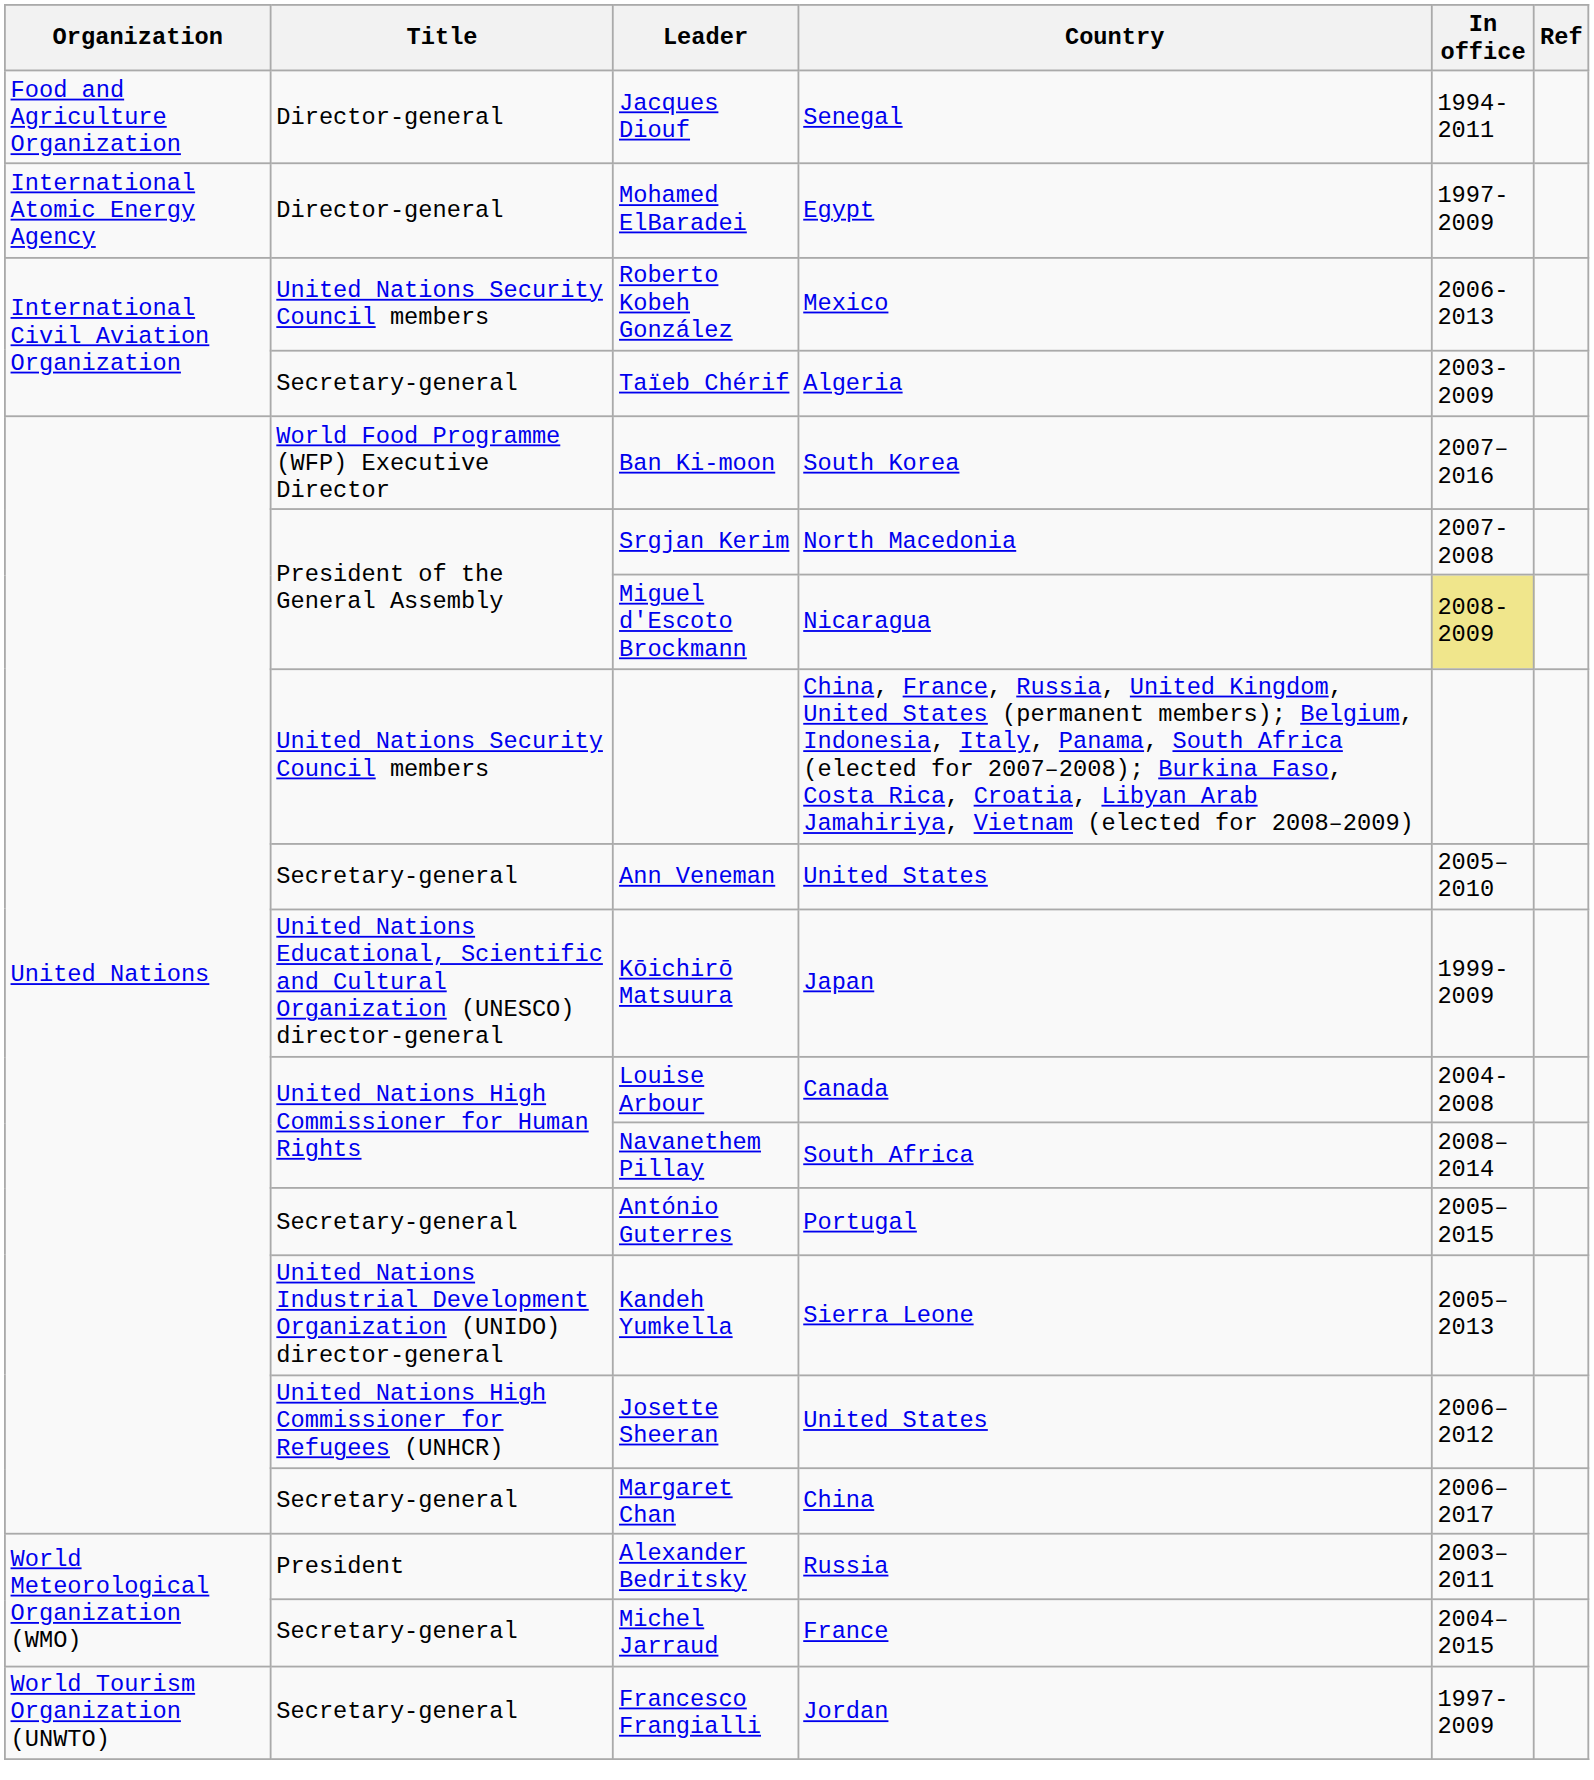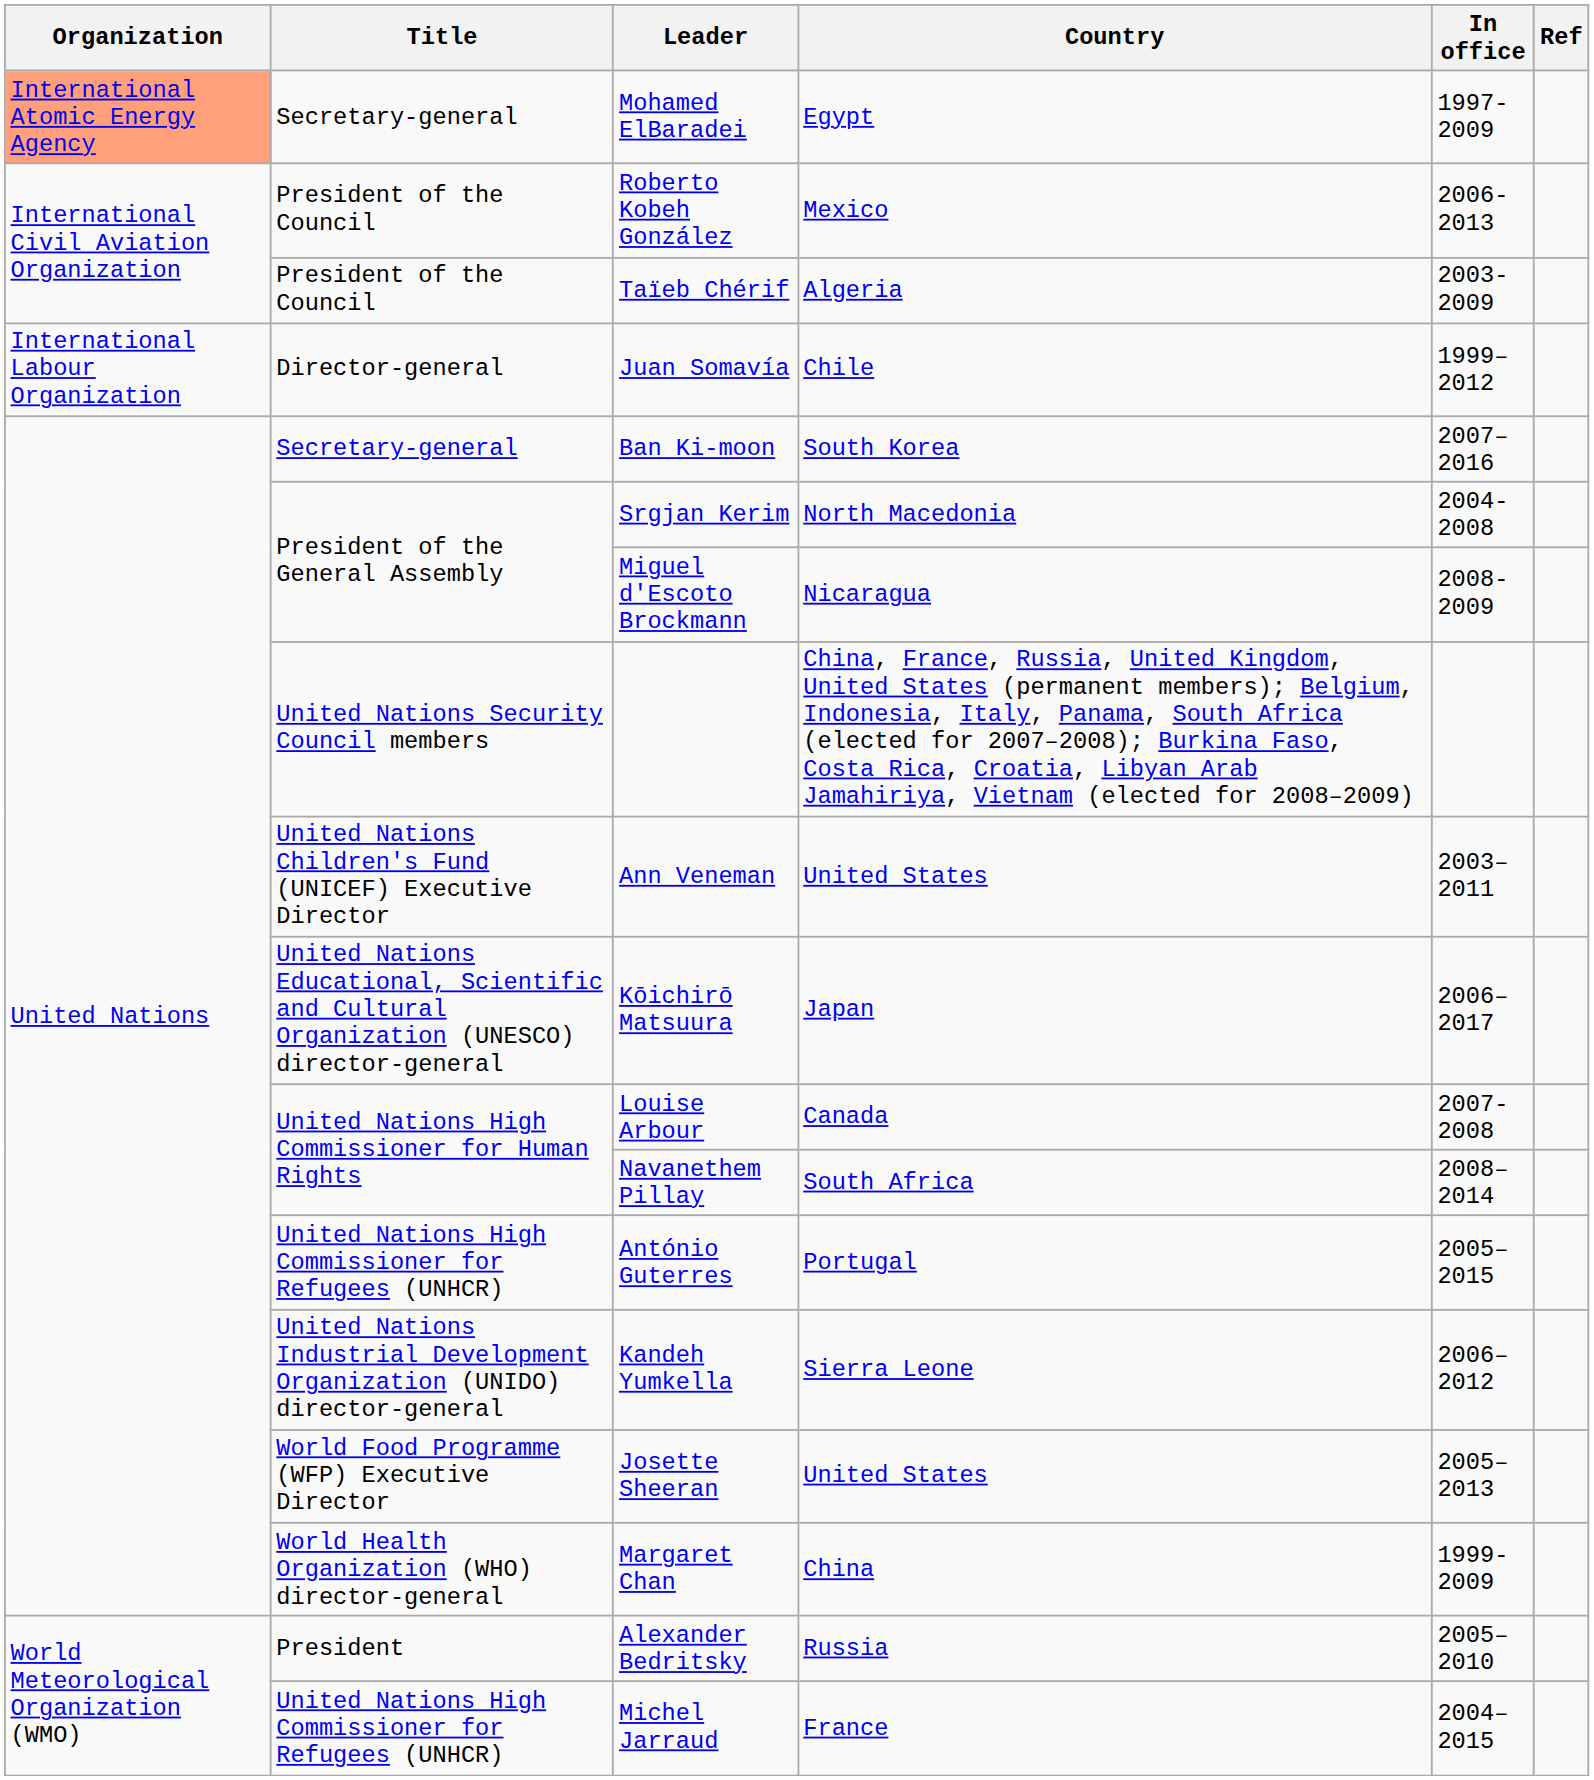 <table class="wikitable unsortable">
 <tr>
 <th>Organization</th>
 <th>Title</th>
 <th>Leader</th>
 <th>Country</th>
 <th>In office</th>
 <th>Ref</th>
 </tr>
 <tr>
-<td><a href='#'>Food and Agriculture Organization</a></td>
-<td>Director-general</td>
-<td><a href='#'>Jacques Diouf</a></td>
-<td><a href='#'>Senegal</a></td>
-<td>1994-2011</td>
-<td></td>
-</tr>
-<tr>
-<td><a href='#'>International Atomic Energy Agency</a></td>
-<td>Director-general</td>
+<td style="background: lightsalmon;"><a href='#'>International Atomic Energy Agency</a></td>
+<td>Secretary-general</td>
 <td><a href='#'>Mohamed ElBaradei</a></td>
 <td><a href='#'>Egypt</a></td>
 <td>1997-2009</td>
 <td></td>
 </tr>
 <tr>
 <td rowspan="2"><a href='#'>International Civil Aviation Organization</a></td>
-<td><a href='#'>United Nations Security Council</a> members</td>
+<td>President of the Council</td>
 <td><a href='#'>Roberto Kobeh González</a></td>
 <td><a href='#'>Mexico</a></td>
 <td>2006-2013</td>
 <td></td>
 </tr>
 <tr>
-<td>Secretary-general</td>
+<td>President of the Council</td>
 <td><a href='#'>Taïeb Chérif</a></td>
 <td><a href='#'>Algeria</a></td>
 <td>2003-2009</td>
 <td></td>
 </tr>
 <tr>
+<td><a href='#'>International Labour Organization</a></td>
+<td>Director-general</td>
+<td><a href='#'>Juan Somavía</a></td>
+<td><a href='#'>Chile</a></td>
+<td>1999–2012</td>
+<td></td>
+</tr>
+<tr>
 <td rowspan="12"><a href='#'>United Nations</a></td>
-<td><a href='#'>World Food Programme</a> (WFP) Executive Director</td>
+<td><a href='#'>Secretary-general</a></td>
 <td><a href='#'>Ban Ki-moon</a></td>
 <td><a href='#'>South Korea</a></td>
 <td>2007–2016</td>
 <td></td>
 </tr>
 <tr>
 <td rowspan="2">President of the General Assembly</td>
 <td><a href='#'>Srgjan Kerim</a></td>
 <td><a href='#'>North Macedonia</a></td>
-<td>2007-2008</td>
+<td>2004-2008</td>
 <td></td>
 </tr>
 <tr>
 <td><a href='#'>Miguel d'Escoto Brockmann</a></td>
 <td><a href='#'>Nicaragua</a></td>
-<td style="background: khaki;">2008-2009</td>
+<td>2008-2009</td>
 <td></td>
 </tr>
 <tr>
 <td><a href='#'>United Nations Security Council</a> members</td>
 <td></td>
 <td><a href='#'>China</a>, <a href='#'>France</a>, <a href='#'>Russia</a>, <a href='#'>United Kingdom</a>, <a href='#'>United States</a> (permanent members); <a href='#'>Belgium</a>, <a href='#'>Indonesia</a>, <a href='#'>Italy</a>, <a href='#'>Panama</a>, <a href='#'>South Africa</a> (elected for 2007–2008); <a href='#'>Burkina Faso</a>, <a href='#'>Costa Rica</a>, <a href='#'>Croatia</a>, <a href='#'>Libyan Arab Jamahiriya</a>, <a href='#'>Vietnam</a> (elected for 2008–2009)</td>
 <td></td>
 <td></td>
 </tr>
 <tr>
-<td>Secretary-general</td>
+<td><a href='#'>United Nations Children's Fund</a> (UNICEF) Executive Director</td>
 <td><a href='#'>Ann Veneman</a></td>
 <td><a href='#'>United States</a></td>
-<td>2005–2010</td>
+<td>2003–2011</td>
 <td></td>
 </tr>
 <tr>
 <td><a href='#'>United Nations Educational, Scientific and Cultural Organization</a> (UNESCO) director-general</td>
 <td><a href='#'>Kōichirō Matsuura</a></td>
 <td><a href='#'>Japan</a></td>
-<td>1999-2009</td>
+<td>2006–2017</td>
 <td></td>
 </tr>
 <tr>
 <td rowspan="2"><a href='#'>United Nations High Commissioner for Human Rights</a></td>
 <td><a href='#'>Louise Arbour</a></td>
 <td><a href='#'>Canada</a></td>
-<td>2004-2008</td>
+<td>2007-2008</td>
 <td></td>
 </tr>
 <tr>
 <td><a href='#'>Navanethem Pillay</a></td>
 <td><a href='#'>South Africa</a></td>
 <td>2008–2014</td>
 <td></td>
 </tr>
 <tr>
-<td>Secretary-general</td>
+<td><a href='#'>United Nations High Commissioner for Refugees</a> (UNHCR)</td>
 <td><a href='#'>António Guterres</a></td>
 <td><a href='#'>Portugal</a></td>
 <td>2005–2015</td>
 <td></td>
 </tr>
 <tr>
 <td><a href='#'>United Nations Industrial Development Organization</a> (UNIDO) director-general</td>
 <td><a href='#'>Kandeh Yumkella</a></td>
 <td><a href='#'>Sierra Leone</a></td>
+<td>2006–2012</td>
+<td></td>
+</tr>
+<tr>
+<td><a href='#'>World Food Programme</a> (WFP) Executive Director</td>
+<td><a href='#'>Josette Sheeran</a></td>
+<td><a href='#'>United States</a></td>
 <td>2005–2013</td>
 <td></td>
 </tr>
 <tr>
-<td><a href='#'>United Nations High Commissioner for Refugees</a> (UNHCR)</td>
-<td><a href='#'>Josette Sheeran</a></td>
-<td><a href='#'>United States</a></td>
-<td>2006–2012</td>
-<td></td>
-</tr>
-<tr>
-<td>Secretary-general</td>
+<td><a href='#'>World Health Organization</a> (WHO) director-general</td>
 <td><a href='#'>Margaret Chan</a></td>
 <td><a href='#'>China</a></td>
-<td>2006–2017</td>
+<td>1999-2009</td>
 <td></td>
 </tr>
 <tr>
 <td rowspan="2"><a href='#'>World Meteorological Organization</a> (WMO)</td>
 <td>President</td>
 <td><a href='#'>Alexander Bedritsky</a></td>
 <td><a href='#'>Russia</a></td>
-<td>2003–2011</td>
+<td>2005–2010</td>
 <td></td>
 </tr>
 <tr>
-<td>Secretary-general</td>
+<td><a href='#'>United Nations High Commissioner for Refugees</a> (UNHCR)</td>
 <td><a href='#'>Michel Jarraud</a></td>
 <td><a href='#'>France</a></td>
 <td>2004–2015</td>
 <td></td>
 </tr>
 <tr>
-<td><a href='#'>World Tourism Organization</a> (UNWTO)</td>
-<td>Secretary-general</td>
-<td><a href='#'>Francesco Frangialli</a></td>
-<td><a href='#'>Jordan</a></td>
-<td>1997-2009</td>
-<td></td>
-</tr>
-<tr>
 </tr>
 </table>
